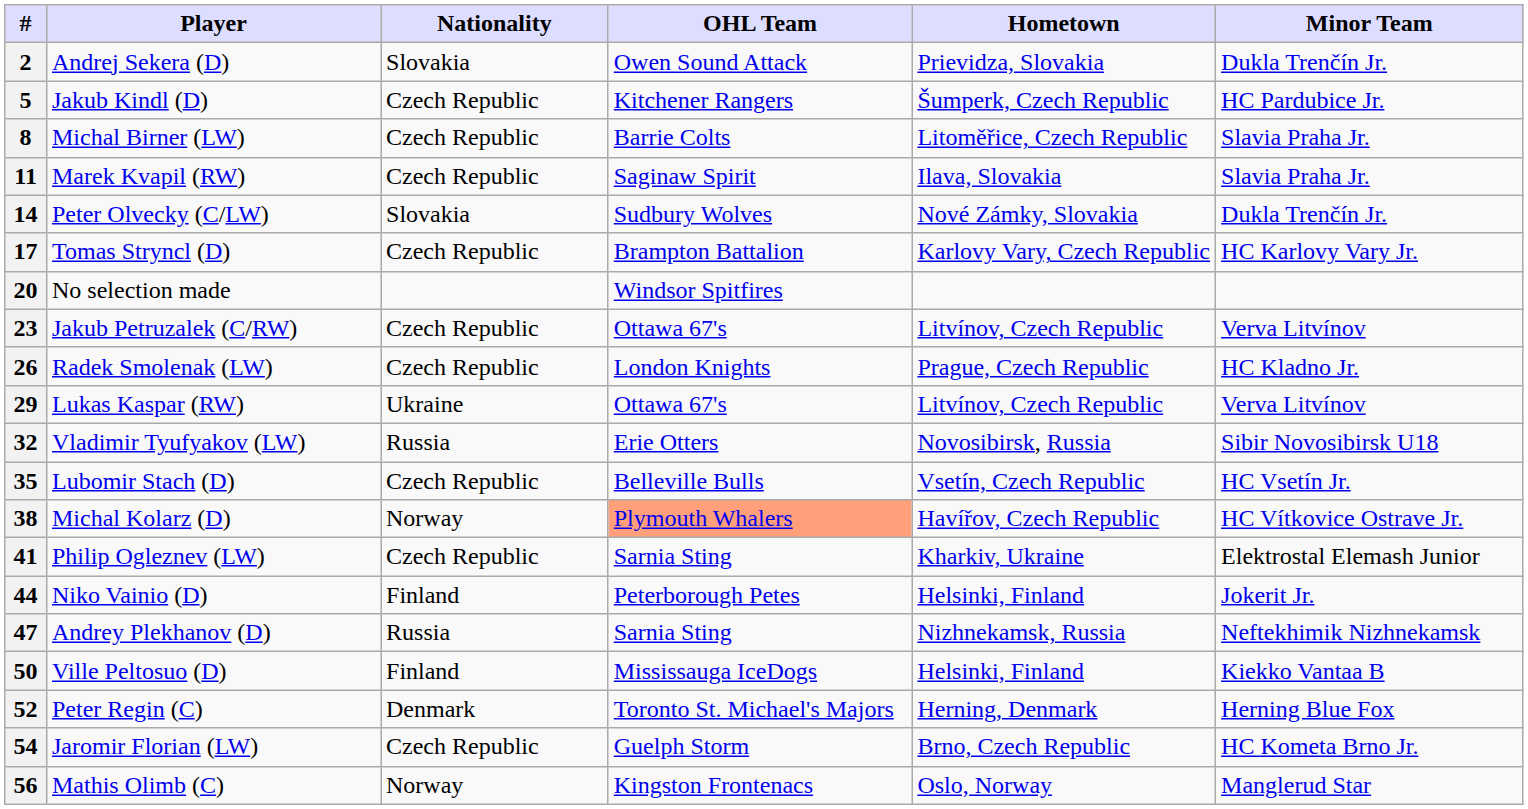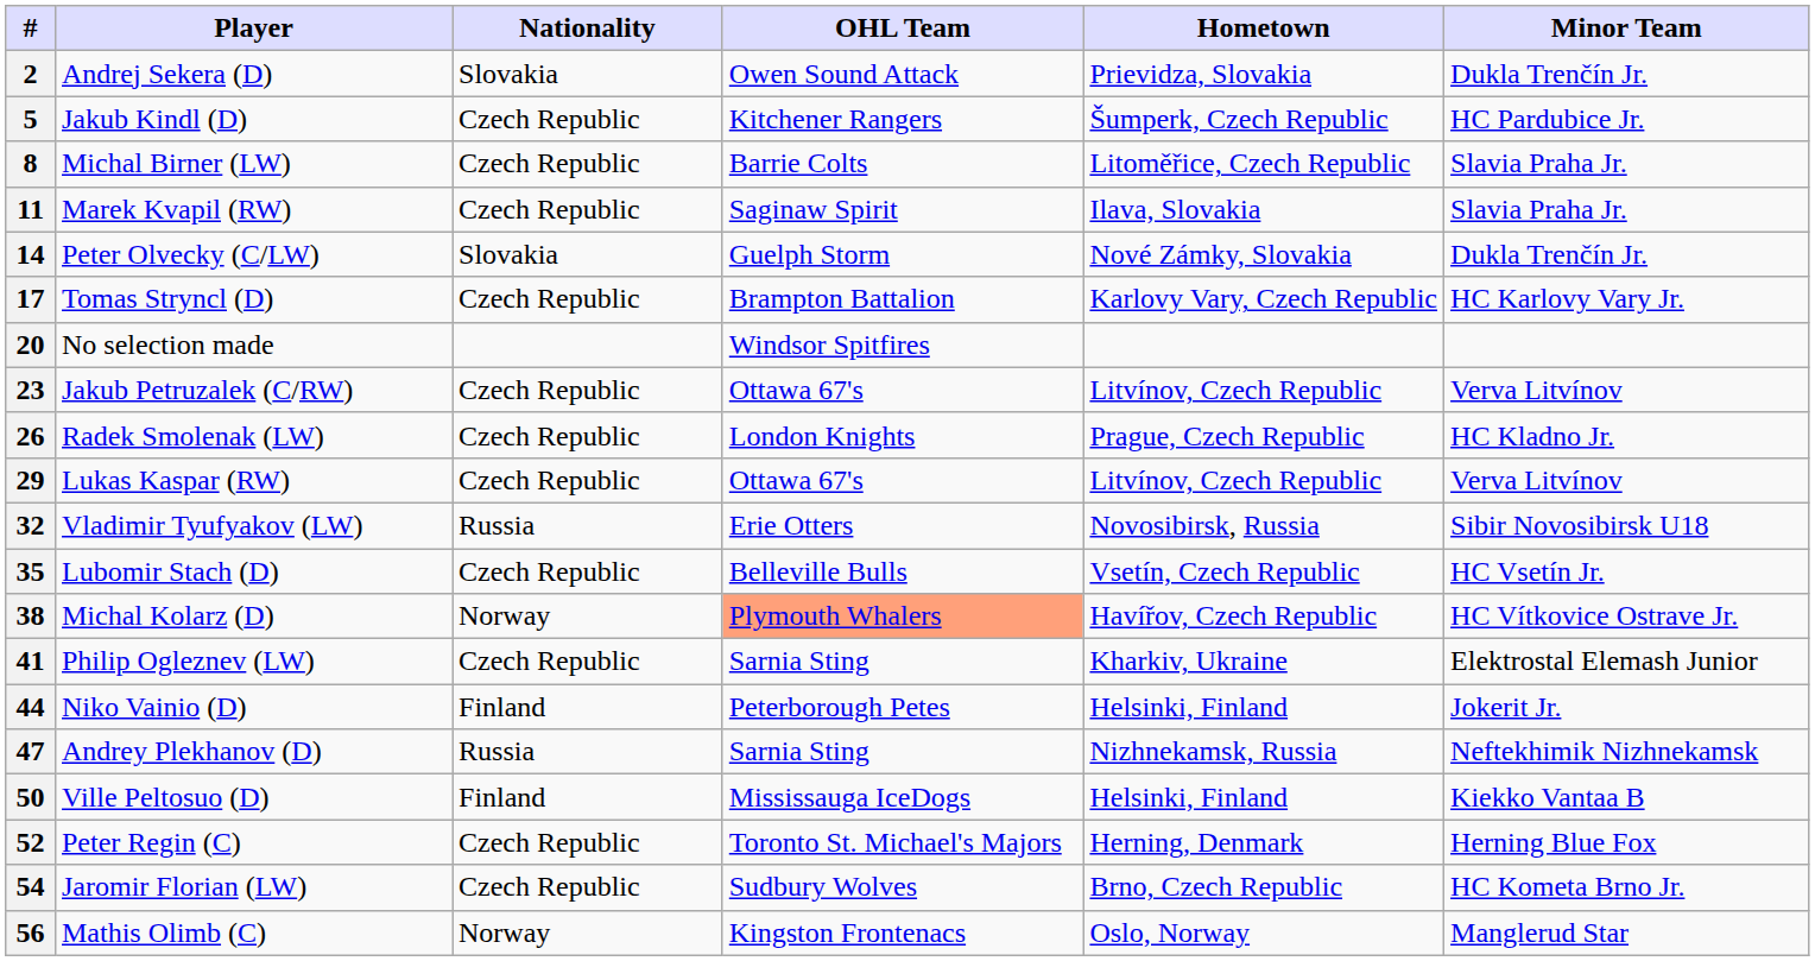 <table class="wikitable">
 <tr>
 <th style="background:#ddf; width:2.75%;">#</th>
 <th style="background:#ddf; width:22.0%;">Player</th>
 <th style="background:#ddf; width:15.0%;">Nationality</th>
 <th style="background:#ddf; width:20.0%;">OHL Team</th>
 <th style="background:#ddf; width:20.0%;">Hometown</th>
 <th style="background:#ddf; width:100.0%;">Minor Team</th>
 </tr>
 <tr>
 <th>2</th>
 <td><a href='#'>Andrej Sekera</a> (<a href='#'>D</a>)</td>
 <td> Slovakia</td>
 <td><a href='#'>Owen Sound Attack</a></td>
 <td><a href='#'>Prievidza, Slovakia</a></td>
 <td><a href='#'>Dukla Trenčín Jr.</a></td>
 </tr>
 <tr>
 <th>5</th>
 <td><a href='#'>Jakub Kindl</a> (<a href='#'>D</a>)</td>
 <td> Czech Republic</td>
 <td><a href='#'>Kitchener Rangers</a></td>
 <td><a href='#'>Šumperk, Czech Republic</a></td>
 <td><a href='#'>HC Pardubice Jr.</a></td>
 </tr>
 <tr>
 <th>8</th>
 <td><a href='#'>Michal Birner</a> (<a href='#'>LW</a>)</td>
 <td> Czech Republic</td>
 <td><a href='#'>Barrie Colts</a></td>
 <td><a href='#'>Litoměřice, Czech Republic</a></td>
 <td><a href='#'>Slavia Praha Jr.</a></td>
 </tr>
 <tr>
 <th>11</th>
 <td><a href='#'>Marek Kvapil</a> (<a href='#'>RW</a>)</td>
 <td> Czech Republic</td>
 <td><a href='#'>Saginaw Spirit</a></td>
 <td><a href='#'>Ilava, Slovakia</a></td>
 <td><a href='#'>Slavia Praha Jr.</a></td>
 </tr>
 <tr>
 <th>14</th>
 <td><a href='#'>Peter Olvecky</a> (<a href='#'>C</a>/<a href='#'>LW</a>)</td>
 <td> Slovakia</td>
-<td><a href='#'>Sudbury Wolves</a></td>
+<td><a href='#'>Guelph Storm</a></td>
 <td><a href='#'>Nové Zámky, Slovakia</a></td>
 <td><a href='#'>Dukla Trenčín Jr.</a></td>
 </tr>
 <tr>
 <th>17</th>
 <td><a href='#'>Tomas Stryncl</a> (<a href='#'>D</a>)</td>
 <td> Czech Republic</td>
 <td><a href='#'>Brampton Battalion</a></td>
 <td><a href='#'>Karlovy Vary, Czech Republic</a></td>
 <td><a href='#'>HC Karlovy Vary Jr.</a></td>
 </tr>
 <tr>
 <th>20</th>
 <td>No selection made</td>
 <td></td>
 <td><a href='#'>Windsor Spitfires</a></td>
 <td></td>
 <td></td>
 </tr>
 <tr>
 <th>23</th>
 <td><a href='#'>Jakub Petruzalek</a> (<a href='#'>C</a>/<a href='#'>RW</a>)</td>
 <td> Czech Republic</td>
 <td><a href='#'>Ottawa 67's</a></td>
 <td><a href='#'>Litvínov, Czech Republic</a></td>
 <td><a href='#'>Verva Litvínov</a></td>
 </tr>
 <tr>
 <th>26</th>
 <td><a href='#'>Radek Smolenak</a> (<a href='#'>LW</a>)</td>
 <td> Czech Republic</td>
 <td><a href='#'>London Knights</a></td>
 <td><a href='#'>Prague, Czech Republic</a></td>
 <td><a href='#'>HC Kladno Jr.</a></td>
 </tr>
 <tr>
 <th>29</th>
 <td><a href='#'>Lukas Kaspar</a> (<a href='#'>RW</a>)</td>
-<td> Ukraine</td>
+<td> Czech Republic</td>
 <td><a href='#'>Ottawa 67's</a></td>
 <td><a href='#'>Litvínov, Czech Republic</a></td>
 <td><a href='#'>Verva Litvínov</a></td>
 </tr>
 <tr>
 <th>32</th>
 <td><a href='#'>Vladimir Tyufyakov</a> (<a href='#'>LW</a>)</td>
 <td> Russia</td>
 <td><a href='#'>Erie Otters</a></td>
 <td><a href='#'>Novosibirsk</a>, <a href='#'>Russia</a></td>
 <td><a href='#'>Sibir Novosibirsk U18</a></td>
 </tr>
 <tr>
 <th>35</th>
 <td><a href='#'>Lubomir Stach</a> (<a href='#'>D</a>)</td>
 <td> Czech Republic</td>
 <td><a href='#'>Belleville Bulls</a></td>
 <td><a href='#'>Vsetín, Czech Republic</a></td>
 <td><a href='#'>HC Vsetín Jr.</a></td>
 </tr>
 <tr>
 <th>38</th>
 <td><a href='#'>Michal Kolarz</a> (<a href='#'>D</a>)</td>
 <td> Norway</td>
 <td style="background: lightsalmon;"><a href='#'>Plymouth Whalers</a></td>
 <td><a href='#'>Havířov, Czech Republic</a></td>
 <td><a href='#'>HC Vítkovice Ostrave Jr.</a></td>
 </tr>
 <tr>
 <th>41</th>
 <td><a href='#'>Philip Ogleznev</a> (<a href='#'>LW</a>)</td>
 <td> Czech Republic</td>
 <td><a href='#'>Sarnia Sting</a></td>
 <td><a href='#'>Kharkiv, Ukraine</a></td>
 <td>Elektrostal Elemash Junior</td>
 </tr>
 <tr>
 <th>44</th>
 <td><a href='#'>Niko Vainio</a> (<a href='#'>D</a>)</td>
 <td> Finland</td>
 <td><a href='#'>Peterborough Petes</a></td>
 <td><a href='#'>Helsinki, Finland</a></td>
 <td><a href='#'>Jokerit Jr.</a></td>
 </tr>
 <tr>
 <th>47</th>
 <td><a href='#'>Andrey Plekhanov</a> (<a href='#'>D</a>)</td>
 <td> Russia</td>
 <td><a href='#'>Sarnia Sting</a></td>
 <td><a href='#'>Nizhnekamsk, Russia</a></td>
 <td><a href='#'>Neftekhimik Nizhnekamsk</a></td>
 </tr>
 <tr>
 <th>50</th>
 <td><a href='#'>Ville Peltosuo</a> (<a href='#'>D</a>)</td>
 <td> Finland</td>
 <td><a href='#'>Mississauga IceDogs</a></td>
 <td><a href='#'>Helsinki, Finland</a></td>
 <td><a href='#'>Kiekko Vantaa B</a></td>
 </tr>
 <tr>
 <th>52</th>
 <td><a href='#'>Peter Regin</a> (<a href='#'>C</a>)</td>
-<td> Denmark</td>
+<td> Czech Republic</td>
 <td><a href='#'>Toronto St. Michael's Majors</a></td>
 <td><a href='#'>Herning, Denmark</a></td>
 <td><a href='#'>Herning Blue Fox</a></td>
 </tr>
 <tr>
 <th>54</th>
 <td><a href='#'>Jaromir Florian</a> (<a href='#'>LW</a>)</td>
 <td> Czech Republic</td>
-<td><a href='#'>Guelph Storm</a></td>
+<td><a href='#'>Sudbury Wolves</a></td>
 <td><a href='#'>Brno, Czech Republic</a></td>
 <td><a href='#'>HC Kometa Brno Jr.</a></td>
 </tr>
 <tr>
 <th>56</th>
 <td><a href='#'>Mathis Olimb</a> (<a href='#'>C</a>)</td>
 <td> Norway</td>
 <td><a href='#'>Kingston Frontenacs</a></td>
 <td><a href='#'>Oslo, Norway</a></td>
 <td><a href='#'>Manglerud Star</a></td>
 </tr>
 </table>
